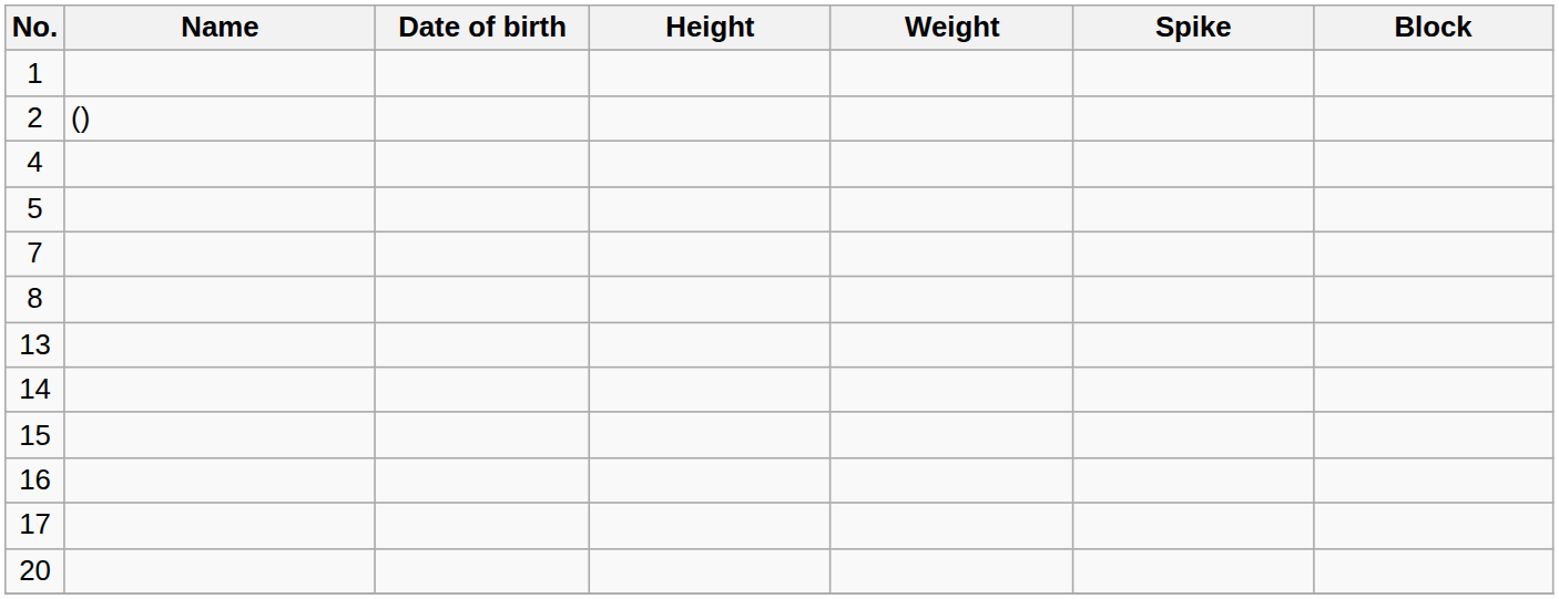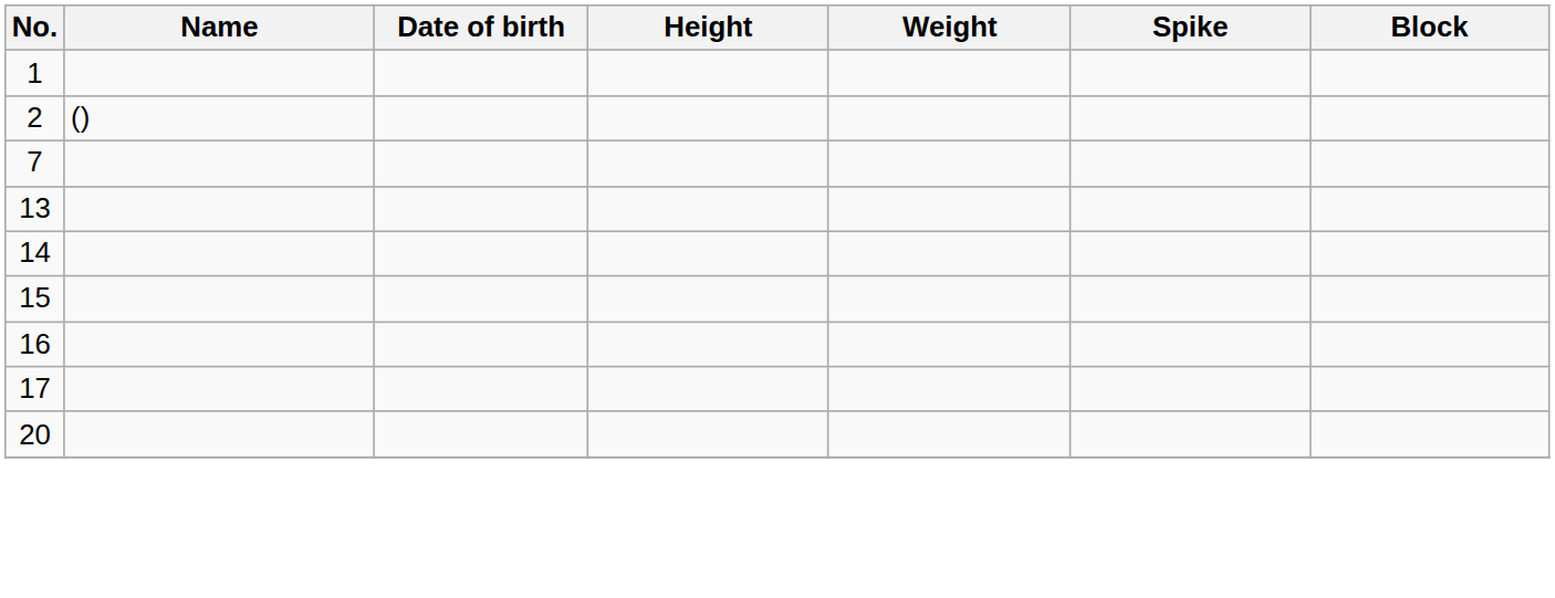 <table class="wikitable sortable" style="font-size:100%; text-align:center;">
 <tr>
 <th>No.</th>
 <th style="width:12em">Name</th>
 <th style="width:8em">Date of birth</th>
 <th style="width:9em">Height</th>
 <th style="width:9em">Weight</th>
 <th style="width:9em">Spike</th>
 <th style="width:9em">Block</th>
 </tr>
 <tr>
 <td>1</td>
 <td align=left> </td>
 <td align=right></td>
 <td></td>
 <td></td>
 <td></td>
 <td></td>
 </tr>
 <tr>
 <td>2</td>
 <td align=left>  ()</td>
 <td align=right></td>
 <td></td>
 <td></td>
 <td></td>
 <td></td>
 </tr>
 <tr>
-<td>4</td>
-<td align=left> </td>
-<td align=right></td>
-<td></td>
-<td></td>
-<td></td>
-<td></td>
-</tr>
-<tr>
-<td>5</td>
-<td align=left> </td>
-<td align=right></td>
-<td></td>
-<td></td>
-<td></td>
-<td></td>
-</tr>
-<tr>
 <td>7</td>
-<td align=left> </td>
-<td align=right></td>
-<td></td>
-<td></td>
-<td></td>
-<td></td>
-</tr>
-<tr>
-<td>8</td>
 <td align=left> </td>
 <td align=right></td>
 <td></td>
 <td></td>
 <td></td>
 <td></td>
 </tr>
 <tr>
 <td>13</td>
 <td align=left> </td>
 <td align=right></td>
 <td></td>
 <td></td>
 <td></td>
 <td></td>
 </tr>
 <tr>
 <td>14</td>
 <td align=left> </td>
 <td align=right></td>
 <td></td>
 <td></td>
 <td></td>
 <td></td>
 </tr>
 <tr>
 <td>15</td>
 <td align=left> </td>
 <td align=right></td>
 <td></td>
 <td></td>
 <td></td>
 <td></td>
 </tr>
 <tr>
 <td>16</td>
 <td align=left> </td>
 <td align=right></td>
 <td></td>
 <td></td>
 <td></td>
 <td></td>
 </tr>
 <tr>
 <td>17</td>
 <td align=left> </td>
 <td align=right></td>
 <td></td>
 <td></td>
 <td></td>
 <td></td>
 </tr>
 <tr>
 <td>20</td>
 <td align=left> </td>
 <td align=right></td>
 <td></td>
 <td></td>
 <td></td>
 <td></td>
 </tr>
 <tr>
 </tr>
 </table>
